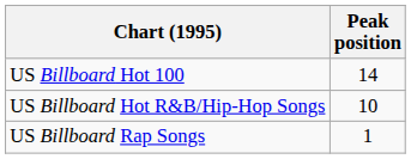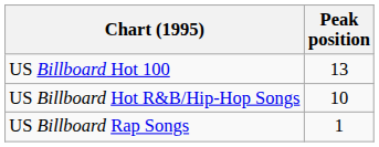 <table class="wikitable sortable">
 <tr>
 <th>Chart (1995)</th>
 <th>Peak<br>position</th>
 </tr>
 <tr>
 <td>US <a href='#'><em>Billboard</em> Hot 100</a></td>
-<td align="center">14</td>
+<td align="center">13</td>
 </tr>
 <tr>
 <td>US <em>Billboard</em> <a href='#'>Hot R&B/Hip-Hop Songs</a></td>
 <td align="center">10</td>
 </tr>
 <tr>
 <td>US <em>Billboard</em> <a href='#'>Rap Songs</a></td>
 <td align="center">1</td>
 </tr>
 </table>
